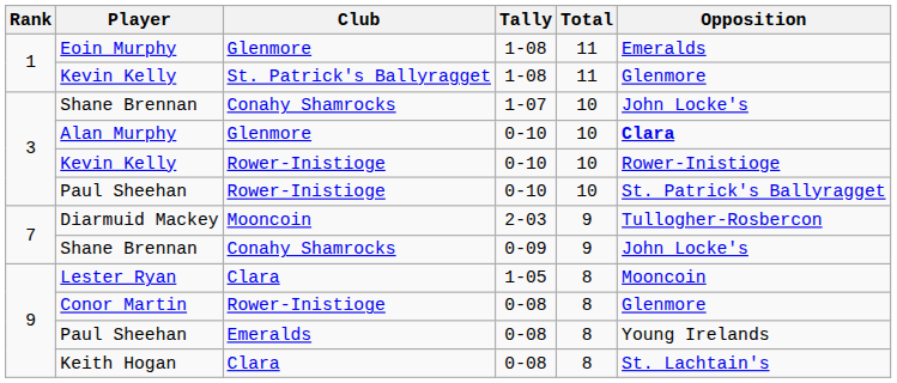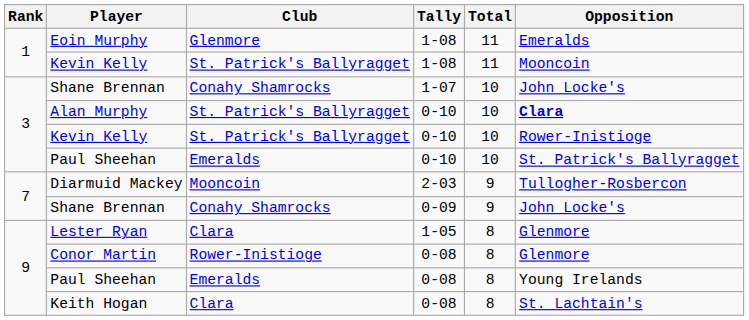 <table class="wikitable">
 <tr>
 <th>Rank</th>
 <th>Player</th>
 <th>Club</th>
 <th>Tally</th>
 <th>Total</th>
 <th>Opposition</th>
 </tr>
 <tr>
 <td rowspan="2" style="text-align:center;">1</td>
 <td><a href='#'>Eoin Murphy</a></td>
 <td><a href='#'>Glenmore</a></td>
 <td align=center>1-08</td>
 <td align=center>11</td>
 <td><a href='#'>Emeralds</a></td>
 </tr>
 <tr>
 <td><a href='#'>Kevin Kelly</a></td>
 <td><a href='#'>St. Patrick's Ballyragget</a></td>
 <td align=center>1-08</td>
 <td align=center>11</td>
-<td><a href='#'>Glenmore</a></td>
+<td><a href='#'>Mooncoin</a></td>
 </tr>
 <tr>
 <td rowspan="4" style="text-align:center;">3</td>
 <td>Shane Brennan</td>
 <td><a href='#'>Conahy Shamrocks</a></td>
 <td align=center>1-07</td>
 <td align=center>10</td>
 <td><a href='#'>John Locke's</a></td>
 </tr>
 <tr>
 <td><a href='#'>Alan Murphy</a></td>
-<td><a href='#'>Glenmore</a></td>
+<td><a href='#'>St. Patrick's Ballyragget</a></td>
 <td align=center>0-10</td>
 <td align=center>10</td>
 <td><strong><a href='#'>Clara</a></strong></td>
 </tr>
 <tr>
 <td><a href='#'>Kevin Kelly</a></td>
-<td><a href='#'>Rower-Inistioge</a></td>
+<td><a href='#'>St. Patrick's Ballyragget</a></td>
 <td align=center>0-10</td>
 <td align=center>10</td>
 <td><a href='#'>Rower-Inistioge</a></td>
 </tr>
 <tr>
 <td>Paul Sheehan</td>
-<td><a href='#'>Rower-Inistioge</a></td>
+<td><a href='#'>Emeralds</a></td>
 <td align=center>0-10</td>
 <td align=center>10</td>
 <td><a href='#'>St. Patrick's Ballyragget</a></td>
 </tr>
 <tr>
 <td rowspan="2" style="text-align:center;">7</td>
 <td>Diarmuid Mackey</td>
 <td><a href='#'>Mooncoin</a></td>
 <td align=center>2-03</td>
 <td align=center>9</td>
 <td><a href='#'>Tullogher-Rosbercon</a></td>
 </tr>
 <tr>
 <td>Shane Brennan</td>
 <td><a href='#'>Conahy Shamrocks</a></td>
 <td align=center>0-09</td>
 <td align=center>9</td>
 <td><a href='#'>John Locke's</a></td>
 </tr>
 <tr>
 <td rowspan="4" style="text-align:center;">9</td>
 <td><a href='#'>Lester Ryan</a></td>
 <td><a href='#'>Clara</a></td>
 <td align=center>1-05</td>
 <td align=center>8</td>
-<td><a href='#'>Mooncoin</a></td>
+<td><a href='#'>Glenmore</a></td>
 </tr>
 <tr>
 <td><a href='#'>Conor Martin</a></td>
 <td><a href='#'>Rower-Inistioge</a></td>
 <td align=center>0-08</td>
 <td align=center>8</td>
 <td><a href='#'>Glenmore</a></td>
 </tr>
 <tr>
 <td>Paul Sheehan</td>
 <td><a href='#'>Emeralds</a></td>
 <td align=center>0-08</td>
 <td align=center>8</td>
 <td>Young Irelands</td>
 </tr>
 <tr>
 <td>Keith Hogan</td>
 <td><a href='#'>Clara</a></td>
 <td align=center>0-08</td>
 <td align=center>8</td>
 <td><a href='#'>St. Lachtain's</a></td>
 </tr>
 </table>
